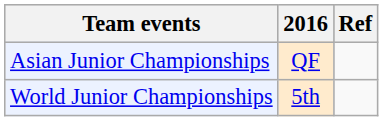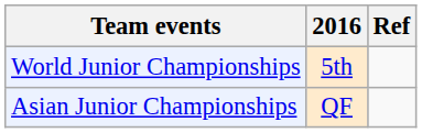 <table class="wikitable" style="font-size: 90%; text-align:center">
 <tr>
 <th>Team events</th>
 <th>2016</th>
 <th>Ref</th>
 </tr>
 <tr>
+<td bgcolor="#ECF2FF"; align="left"><a href='#'>World Junior Championships</a></td>
+<td bgcolor=FFEBCD><a href='#'>5th</a></td>
+<td></td>
+</tr>
+<tr>
 <td bgcolor="#ECF2FF"; align="left"><a href='#'>Asian Junior Championships</a></td>
 <td bgcolor=FFEBCD><a href='#'>QF</a></td>
 <td></td>
 </tr>
-<tr>
-<td bgcolor="#ECF2FF"; align="left"><a href='#'>World Junior Championships</a></td>
-<td bgcolor=FFEBCD><a href='#'>5th</a></td>
-<td></td>
-</tr>
 </table>
